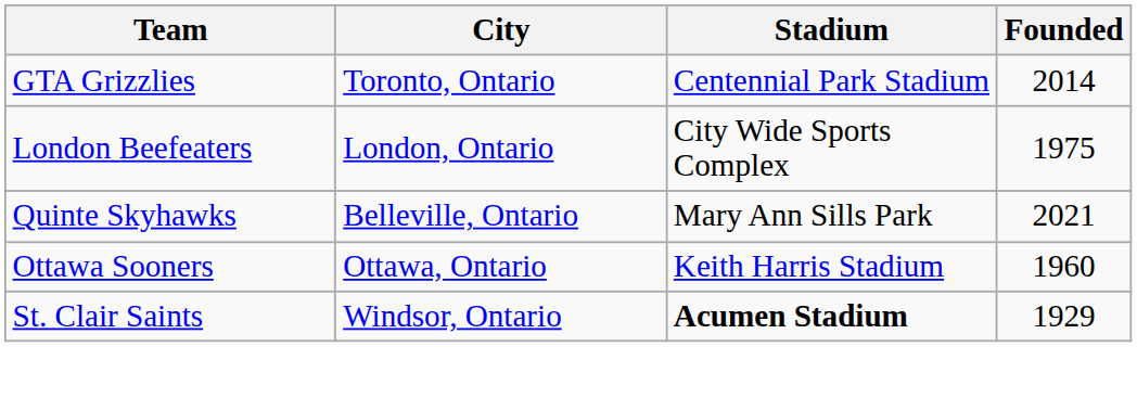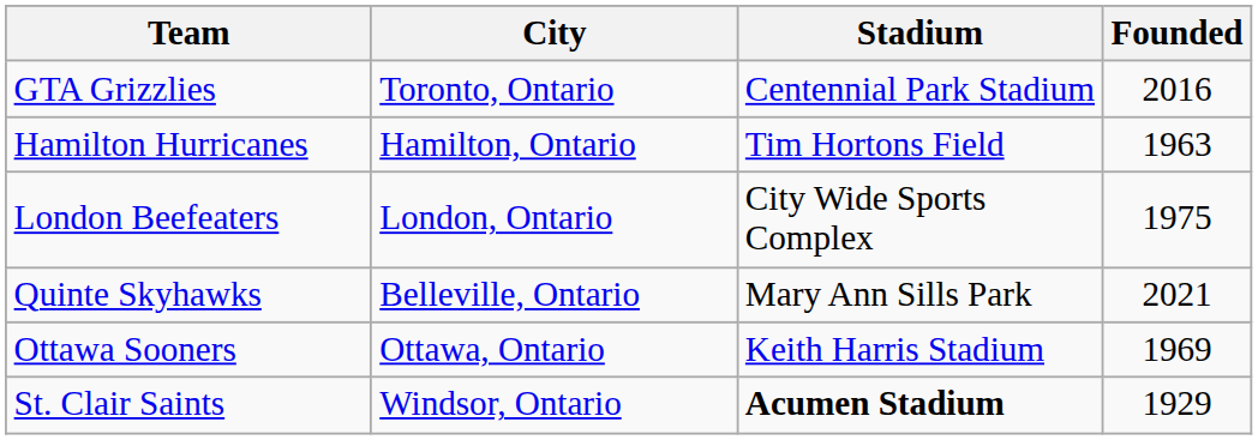 <table class="wikitable sortable"}}>
 <tr>
 <th style=width:10em>Team</th>
 <th style=width:10em>City</th>
 <th style=width:10em>Stadium</th>
 <th style=width:3em>Founded</th>
 </tr>
 <tr>
 <td><a href='#'>GTA Grizzlies</a></td>
 <td><a href='#'>Toronto, Ontario</a></td>
 <td><a href='#'>Centennial Park Stadium</a></td>
-<td align="center">2014</td>
+<td align="center">2016</td>
+</tr>
+<tr>
+<td><a href='#'>Hamilton Hurricanes</a></td>
+<td><a href='#'>Hamilton, Ontario</a></td>
+<td><a href='#'>Tim Hortons Field</a></td>
+<td align="center">1963</td>
 </tr>
 <tr>
 <td><a href='#'>London Beefeaters</a></td>
 <td><a href='#'>London, Ontario</a></td>
 <td>City Wide Sports Complex</td>
 <td align="center">1975</td>
 </tr>
 <tr>
 <td><a href='#'>Quinte Skyhawks</a></td>
 <td><a href='#'>Belleville, Ontario</a></td>
 <td>Mary Ann Sills Park</td>
 <td align="center">2021</td>
 </tr>
 <tr>
 <td><a href='#'>Ottawa Sooners</a></td>
 <td><a href='#'>Ottawa, Ontario</a></td>
 <td><a href='#'>Keith Harris Stadium</a></td>
-<td align="center">1960</td>
+<td align="center">1969</td>
 </tr>
 <tr>
 <td><a href='#'>St. Clair Saints</a></td>
 <td><a href='#'>Windsor, Ontario</a></td>
 <td><strong>Acumen Stadium</strong></td>
 <td align="center">1929</td>
 </tr>
 </table>
